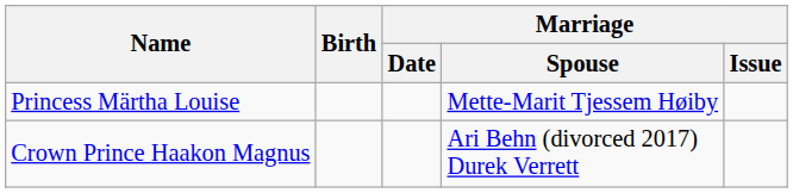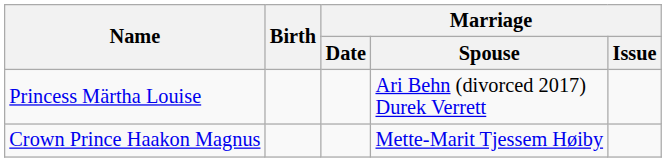 <table class="wikitable">
 <tr>
 <th rowspan="2">Name</th>
 <th rowspan="2">Birth</th>
 <th colspan="3">Marriage</th>
 </tr>
 <tr>
 <th>Date</th>
 <th>Spouse</th>
 <th>Issue</th>
 </tr>
 <tr>
 <td><a href='#'>Princess Märtha Louise</a></td>
 <td></td>
 <td><br></td>
-<td><a href='#'>Mette-Marit Tjessem Høiby</a></td>
+<td><a href='#'>Ari Behn</a> (divorced 2017)<br><a href='#'>Durek Verrett</a></td>
 <td></td>
 </tr>
 <tr>
 <td><a href='#'>Crown Prince Haakon Magnus</a></td>
 <td></td>
 <td></td>
-<td><a href='#'>Ari Behn</a> (divorced 2017)<br><a href='#'>Durek Verrett</a></td>
+<td><a href='#'>Mette-Marit Tjessem Høiby</a></td>
 <td></td>
 </tr>
 </table>
